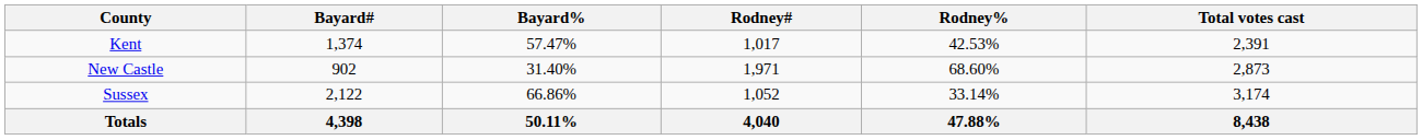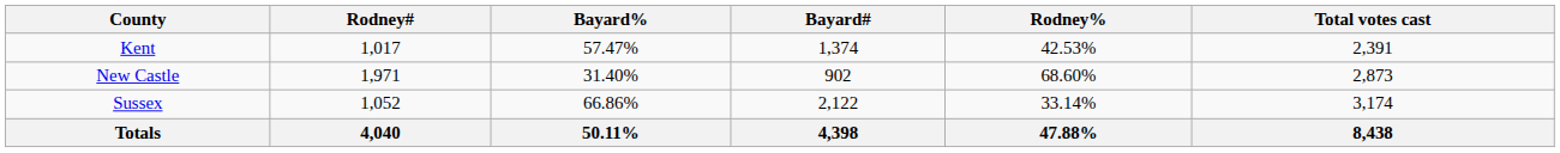 <table width="70%" class="wikitable sortable">
 <tr>
 <th>County</th>
+<th>Rodney#</th>
+<th>Bayard%</th>
 <th>Bayard#</th>
-<th>Bayard%</th>
-<th>Rodney#</th>
 <th>Rodney%</th>
 <th>Total votes cast</th>
 </tr>
 <tr style="text-align:center;">
 <td><a href='#'>Kent</a></td>
+<td>1,017</td>
+<td>57.47%</td>
 <td>1,374</td>
-<td>57.47%</td>
-<td>1,017</td>
 <td>42.53%</td>
 <td>2,391</td>
 </tr>
 <tr style="text-align:center;">
 <td><a href='#'>New Castle</a></td>
+<td>1,971</td>
+<td>31.40%</td>
 <td>902</td>
-<td>31.40%</td>
-<td>1,971</td>
 <td>68.60%</td>
 <td>2,873</td>
 </tr>
 <tr style="text-align:center;">
 <td><a href='#'>Sussex</a></td>
+<td>1,052</td>
+<td>66.86%</td>
 <td>2,122</td>
-<td>66.86%</td>
-<td>1,052</td>
 <td>33.14%</td>
 <td>3,174</td>
 </tr>
 <tr style="text-align:center;">
 <th>Totals</th>
+<th>4,040</th>
+<th>50.11%</th>
 <th>4,398</th>
-<th>50.11%</th>
-<th>4,040</th>
 <th>47.88%</th>
 <th>8,438</th>
 </tr>
 </table>
